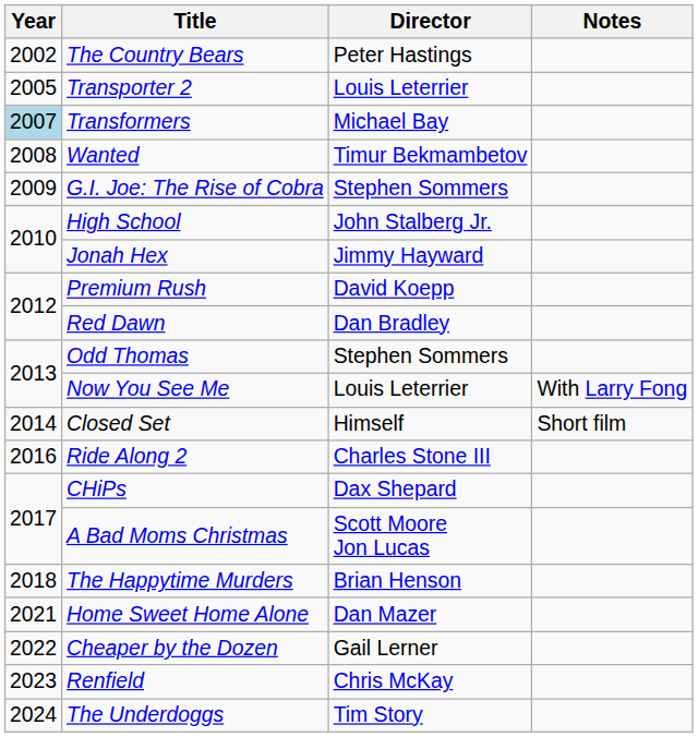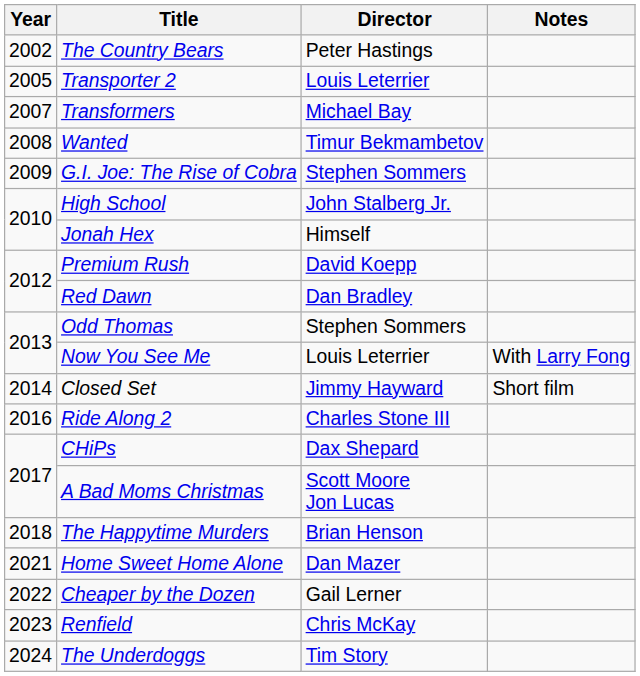 <table class="wikitable">
 <tr>
 <th>Year</th>
 <th>Title</th>
 <th>Director</th>
 <th>Notes</th>
 </tr>
 <tr>
 <td>2002</td>
 <td><em><a href='#'>The Country Bears</a></em></td>
 <td>Peter Hastings</td>
 <td></td>
 </tr>
 <tr>
 <td>2005</td>
 <td><em><a href='#'>Transporter 2</a></em></td>
 <td><a href='#'>Louis Leterrier</a></td>
 <td></td>
 </tr>
 <tr>
-<td style="background: lightblue;">2007</td>
+<td>2007</td>
 <td><em><a href='#'>Transformers</a></em></td>
 <td><a href='#'>Michael Bay</a></td>
 <td></td>
 </tr>
 <tr>
 <td>2008</td>
 <td><em><a href='#'>Wanted</a></em></td>
 <td><a href='#'>Timur Bekmambetov</a></td>
 <td></td>
 </tr>
 <tr>
 <td>2009</td>
 <td><em><a href='#'>G.I. Joe: The Rise of Cobra</a></em></td>
 <td><a href='#'>Stephen Sommers</a></td>
 <td></td>
 </tr>
 <tr>
 <td rowspan=2>2010</td>
 <td><em><a href='#'>High School</a></em></td>
 <td><a href='#'>John Stalberg Jr.</a></td>
 <td></td>
 </tr>
 <tr>
 <td><em><a href='#'>Jonah Hex</a></em></td>
-<td><a href='#'>Jimmy Hayward</a></td>
+<td>Himself</td>
 <td></td>
 </tr>
 <tr>
 <td rowspan=2>2012</td>
 <td><em><a href='#'>Premium Rush</a></em></td>
 <td><a href='#'>David Koepp</a></td>
 <td></td>
 </tr>
 <tr>
 <td><em><a href='#'>Red Dawn</a></em></td>
 <td><a href='#'>Dan Bradley</a></td>
 <td></td>
 </tr>
 <tr>
 <td rowspan=2>2013</td>
 <td><em><a href='#'>Odd Thomas</a></em></td>
 <td>Stephen Sommers</td>
 <td></td>
 </tr>
 <tr>
 <td><em><a href='#'>Now You See Me</a></em></td>
 <td>Louis Leterrier</td>
 <td>With <a href='#'>Larry Fong</a></td>
 </tr>
 <tr>
 <td>2014</td>
 <td><em>Closed Set</em></td>
-<td>Himself</td>
+<td><a href='#'>Jimmy Hayward</a></td>
 <td>Short film</td>
 </tr>
 <tr>
 <td>2016</td>
 <td><em><a href='#'>Ride Along 2</a></em></td>
 <td><a href='#'>Charles Stone III</a></td>
 <td></td>
 </tr>
 <tr>
 <td rowspan=2>2017</td>
 <td><em><a href='#'>CHiPs</a></em></td>
 <td><a href='#'>Dax Shepard</a></td>
 <td></td>
 </tr>
 <tr>
 <td><em><a href='#'>A Bad Moms Christmas</a></em></td>
 <td><a href='#'>Scott Moore</a><br><a href='#'>Jon Lucas</a></td>
 <td></td>
 </tr>
 <tr>
 <td>2018</td>
 <td><em><a href='#'>The Happytime Murders</a></em></td>
 <td><a href='#'>Brian Henson</a></td>
 <td></td>
 </tr>
 <tr>
 <td>2021</td>
 <td><em><a href='#'>Home Sweet Home Alone</a></em></td>
 <td><a href='#'>Dan Mazer</a></td>
 <td></td>
 </tr>
 <tr>
 <td>2022</td>
 <td><em><a href='#'>Cheaper by the Dozen</a></em></td>
 <td>Gail Lerner</td>
 <td></td>
 </tr>
 <tr>
 <td>2023</td>
 <td><em><a href='#'>Renfield</a></em></td>
 <td><a href='#'>Chris McKay</a></td>
 <td></td>
 </tr>
 <tr>
 <td>2024</td>
 <td><em><a href='#'>The Underdoggs</a></em></td>
 <td><a href='#'>Tim Story</a></td>
 <td></td>
 </tr>
 </table>
